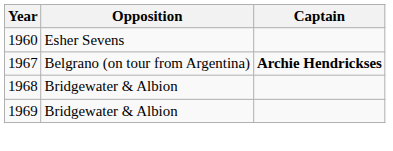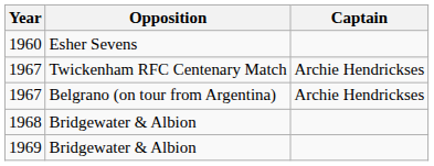 <table class="wikitable">
 <tr>
 <th>Year</th>
 <th>Opposition</th>
 <th>Captain</th>
 </tr>
 <tr>
 <td>1960</td>
 <td>Esher Sevens</td>
 <td></td>
 </tr>
 <tr>
 <td>1967</td>
+<td>Twickenham RFC Centenary Match</td>
+<td>Archie Hendrickses </td>
+</tr>
+<tr>
+<td>1967</td>
 <td>Belgrano (on tour from Argentina)</td>
-<td><strong>Archie Hendrickses </strong></td>
+<td>Archie Hendrickses </td>
 </tr>
 <tr>
 <td>1968</td>
 <td>Bridgewater & Albion</td>
 <td></td>
 </tr>
 <tr>
 <td>1969</td>
 <td>Bridgewater & Albion</td>
 <td></td>
 </tr>
 </table>
